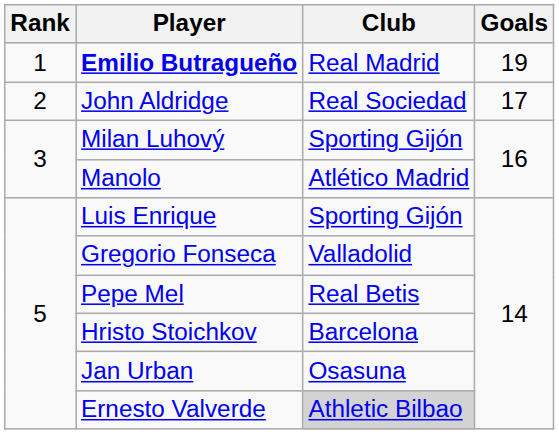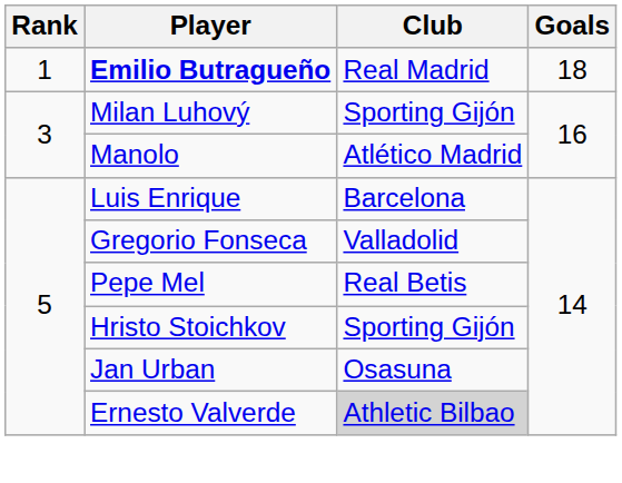 <table class="wikitable">
 <tr>
 <th>Rank</th>
 <th>Player</th>
 <th>Club</th>
 <th>Goals</th>
 </tr>
 <tr>
 <td style="text-align:center">1</td>
 <td> <strong><a href='#'>Emilio Butragueño</a></strong></td>
 <td><a href='#'>Real Madrid</a></td>
-<td style="text-align:center">19</td>
-</tr>
-<tr>
-<td style="text-align:center">2</td>
-<td> <a href='#'>John Aldridge</a></td>
-<td><a href='#'>Real Sociedad</a></td>
-<td style="text-align:center">17</td>
+<td style="text-align:center">18</td>
 </tr>
 <tr>
 <td rowspan="2" style="text-align:center">3</td>
 <td> <a href='#'>Milan Luhový</a></td>
 <td><a href='#'>Sporting Gijón</a></td>
 <td rowspan="2" style="text-align:center">16</td>
 </tr>
 <tr>
 <td> <a href='#'>Manolo</a></td>
 <td><a href='#'>Atlético Madrid</a></td>
 </tr>
 <tr>
 <td rowspan="6" style="text-align:center">5</td>
 <td> <a href='#'>Luis Enrique</a></td>
-<td><a href='#'>Sporting Gijón</a></td>
+<td><a href='#'>Barcelona</a></td>
 <td rowspan="6" style="text-align:center">14</td>
 </tr>
 <tr>
 <td> <a href='#'>Gregorio Fonseca</a></td>
 <td><a href='#'>Valladolid</a></td>
 </tr>
 <tr>
 <td> <a href='#'>Pepe Mel</a></td>
 <td><a href='#'>Real Betis</a></td>
 </tr>
 <tr>
 <td> <a href='#'>Hristo Stoichkov</a></td>
-<td><a href='#'>Barcelona</a></td>
+<td><a href='#'>Sporting Gijón</a></td>
 </tr>
 <tr>
 <td> <a href='#'>Jan Urban</a></td>
 <td><a href='#'>Osasuna</a></td>
 </tr>
 <tr>
 <td> <a href='#'>Ernesto Valverde</a></td>
 <td style="background: lightgrey;"><a href='#'>Athletic Bilbao</a></td>
 </tr>
 </table>
